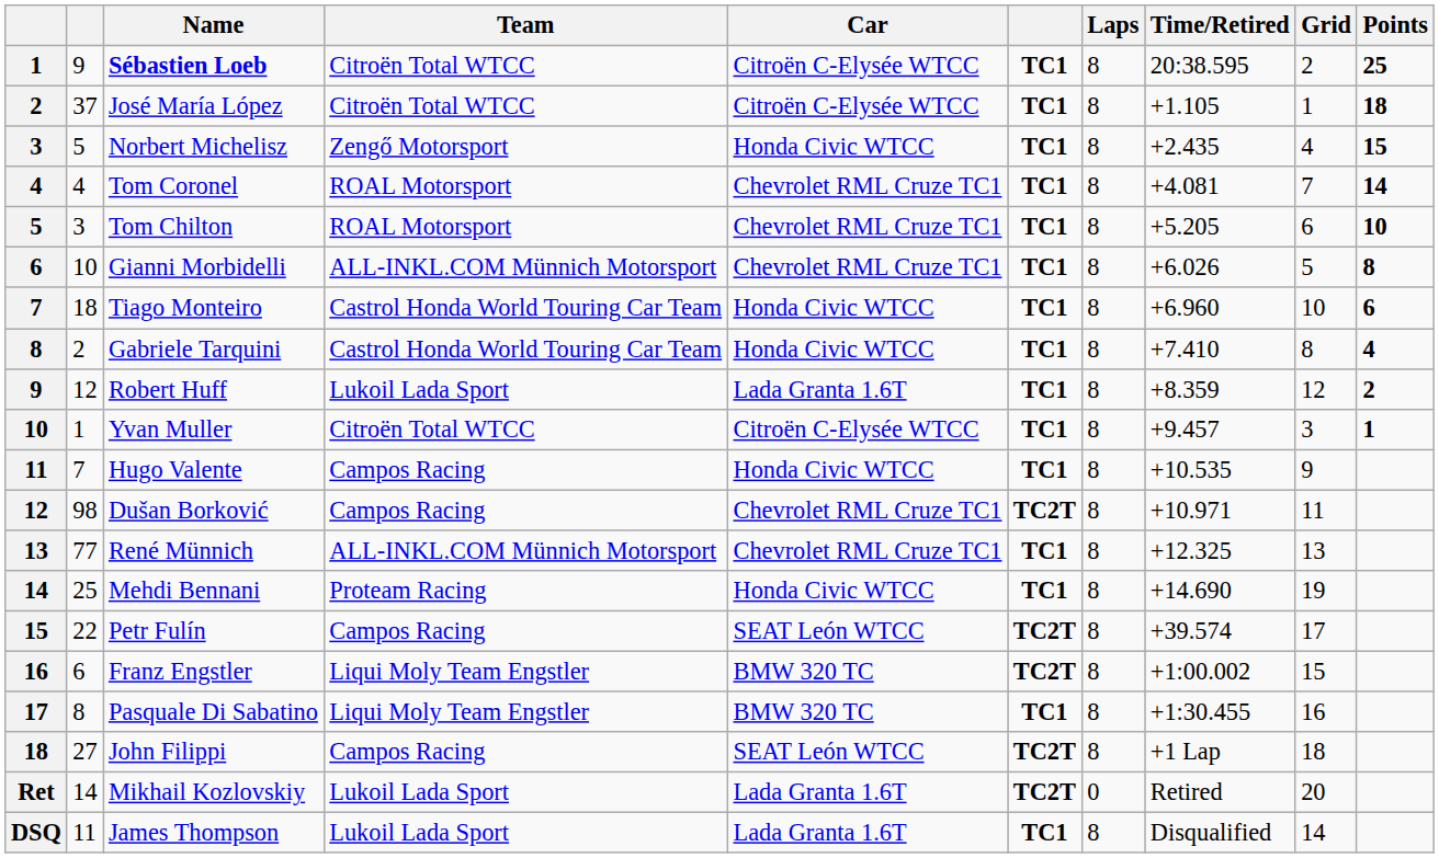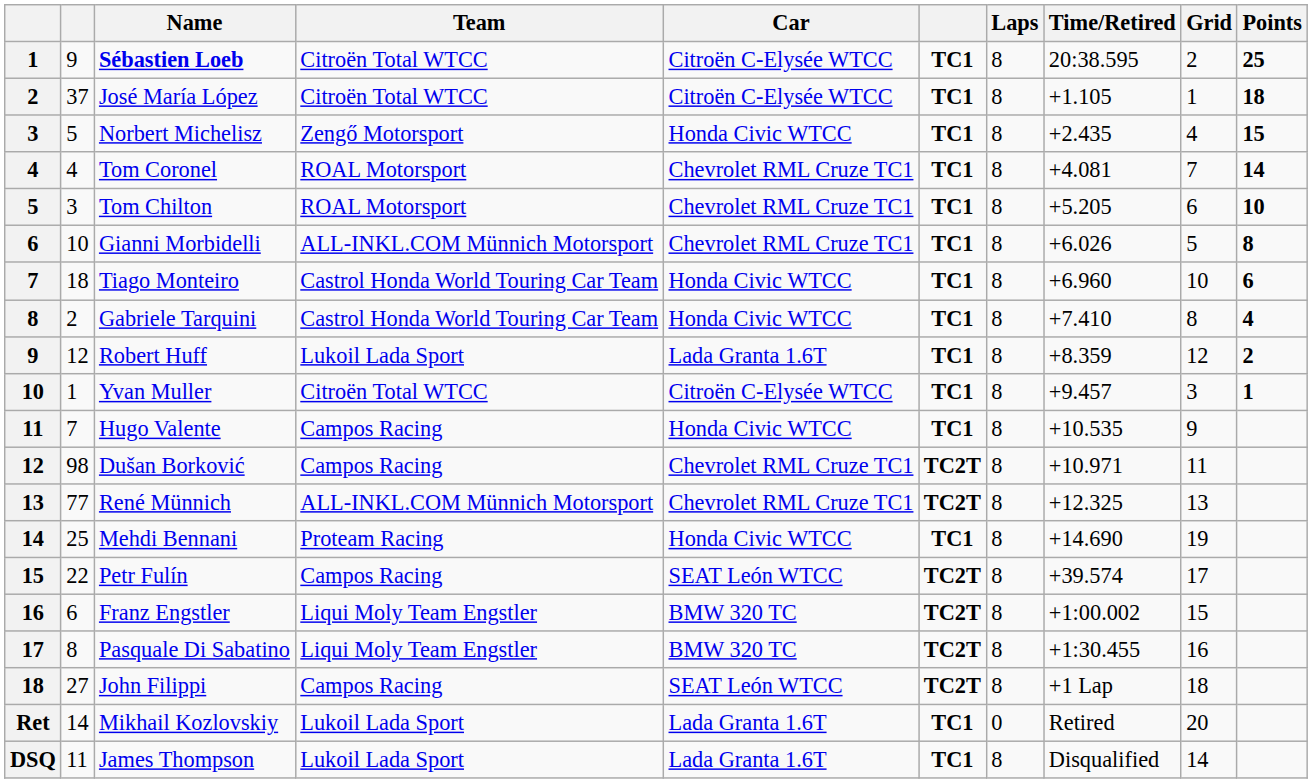 <table class="wikitable sortable" style="font-size: 95%;">
 <tr>
 <th></th>
 <th></th>
 <th>Name</th>
 <th>Team</th>
 <th>Car</th>
 <th></th>
 <th>Laps</th>
 <th>Time/Retired</th>
 <th>Grid</th>
 <th>Points</th>
 </tr>
 <tr>
 <th>1</th>
 <td>9</td>
 <td> <strong><a href='#'>Sébastien Loeb</a></strong></td>
 <td><a href='#'>Citroën Total WTCC</a></td>
 <td><a href='#'>Citroën C-Elysée WTCC</a></td>
 <td align=center><strong><span>TC1</span></strong></td>
 <td>8</td>
 <td>20:38.595</td>
 <td>2</td>
 <td><strong>25</strong></td>
 </tr>
 <tr>
 <th>2</th>
 <td>37</td>
 <td> <a href='#'>José María López</a></td>
 <td><a href='#'>Citroën Total WTCC</a></td>
 <td><a href='#'>Citroën C-Elysée WTCC</a></td>
 <td align=center><strong><span>TC1</span></strong></td>
 <td>8</td>
 <td>+1.105</td>
 <td>1</td>
 <td><strong>18</strong></td>
 </tr>
 <tr>
 <th>3</th>
 <td>5</td>
 <td> <a href='#'>Norbert Michelisz</a></td>
 <td><a href='#'>Zengő Motorsport</a></td>
 <td><a href='#'>Honda Civic WTCC</a></td>
 <td align=center><strong><span>TC1</span></strong></td>
 <td>8</td>
 <td>+2.435</td>
 <td>4</td>
 <td><strong>15</strong></td>
 </tr>
 <tr>
 <th>4</th>
 <td>4</td>
 <td> <a href='#'>Tom Coronel</a></td>
 <td><a href='#'>ROAL Motorsport</a></td>
 <td><a href='#'>Chevrolet RML Cruze TC1</a></td>
 <td align=center><strong><span>TC1</span></strong></td>
 <td>8</td>
 <td>+4.081</td>
 <td>7</td>
 <td><strong>14</strong></td>
 </tr>
 <tr>
 <th>5</th>
 <td>3</td>
 <td> <a href='#'>Tom Chilton</a></td>
 <td><a href='#'>ROAL Motorsport</a></td>
 <td><a href='#'>Chevrolet RML Cruze TC1</a></td>
 <td align=center><strong><span>TC1</span></strong></td>
 <td>8</td>
 <td>+5.205</td>
 <td>6</td>
 <td><strong>10</strong></td>
 </tr>
 <tr>
 <th>6</th>
 <td>10</td>
 <td> <a href='#'>Gianni Morbidelli</a></td>
 <td><a href='#'>ALL-INKL.COM Münnich Motorsport</a></td>
 <td><a href='#'>Chevrolet RML Cruze TC1</a></td>
 <td align=center><strong><span>TC1</span></strong></td>
 <td>8</td>
 <td>+6.026</td>
 <td>5</td>
 <td><strong>8</strong></td>
 </tr>
 <tr>
 <th>7</th>
 <td>18</td>
 <td> <a href='#'>Tiago Monteiro</a></td>
 <td><a href='#'>Castrol Honda World Touring Car Team</a></td>
 <td><a href='#'>Honda Civic WTCC</a></td>
 <td align=center><strong><span>TC1</span></strong></td>
 <td>8</td>
 <td>+6.960</td>
 <td>10</td>
 <td><strong>6</strong></td>
 </tr>
 <tr>
 <th>8</th>
 <td>2</td>
 <td> <a href='#'>Gabriele Tarquini</a></td>
 <td><a href='#'>Castrol Honda World Touring Car Team</a></td>
 <td><a href='#'>Honda Civic WTCC</a></td>
 <td align=center><strong><span>TC1</span></strong></td>
 <td>8</td>
 <td>+7.410</td>
 <td>8</td>
 <td><strong>4</strong></td>
 </tr>
 <tr>
 <th>9</th>
 <td>12</td>
 <td> <a href='#'>Robert Huff</a></td>
 <td><a href='#'>Lukoil Lada Sport</a></td>
 <td><a href='#'>Lada Granta 1.6T</a></td>
 <td align=center><strong><span>TC1</span></strong></td>
 <td>8</td>
 <td>+8.359</td>
 <td>12</td>
 <td><strong>2</strong></td>
 </tr>
 <tr>
 <th>10</th>
 <td>1</td>
 <td> <a href='#'>Yvan Muller</a></td>
 <td><a href='#'>Citroën Total WTCC</a></td>
 <td><a href='#'>Citroën C-Elysée WTCC</a></td>
 <td align=center><strong><span>TC1</span></strong></td>
 <td>8</td>
 <td>+9.457</td>
 <td>3</td>
 <td><strong>1</strong></td>
 </tr>
 <tr>
 <th>11</th>
 <td>7</td>
 <td> <a href='#'>Hugo Valente</a></td>
 <td><a href='#'>Campos Racing</a></td>
 <td><a href='#'>Honda Civic WTCC</a></td>
 <td align=center><strong><span>TC1</span></strong></td>
 <td>8</td>
 <td>+10.535</td>
 <td>9</td>
 <td></td>
 </tr>
 <tr>
 <th>12</th>
 <td>98</td>
 <td> <a href='#'>Dušan Borković</a></td>
 <td><a href='#'>Campos Racing</a></td>
 <td><a href='#'>Chevrolet RML Cruze TC1</a></td>
 <td align=center><strong><span>TC2T</span></strong></td>
 <td>8</td>
 <td>+10.971</td>
 <td>11</td>
 <td></td>
 </tr>
 <tr>
 <th>13</th>
 <td>77</td>
 <td> <a href='#'>René Münnich</a></td>
 <td><a href='#'>ALL-INKL.COM Münnich Motorsport</a></td>
 <td><a href='#'>Chevrolet RML Cruze TC1</a></td>
-<td align=center><strong><span>TC1</span></strong></td>
+<td align=center><strong><span>TC2T</span></strong></td>
 <td>8</td>
 <td>+12.325</td>
 <td>13</td>
 <td></td>
 </tr>
 <tr>
 <th>14</th>
 <td>25</td>
 <td> <a href='#'>Mehdi Bennani</a></td>
 <td><a href='#'>Proteam Racing</a></td>
 <td><a href='#'>Honda Civic WTCC</a></td>
 <td align=center><strong><span>TC1</span></strong></td>
 <td>8</td>
 <td>+14.690</td>
 <td>19</td>
 <td></td>
 </tr>
 <tr>
 <th>15</th>
 <td>22</td>
 <td> <a href='#'>Petr Fulín</a></td>
 <td><a href='#'>Campos Racing</a></td>
 <td><a href='#'>SEAT León WTCC</a></td>
 <td align=center><strong><span>TC2T</span></strong></td>
 <td>8</td>
 <td>+39.574</td>
 <td>17</td>
 <td></td>
 </tr>
 <tr>
 <th>16</th>
 <td>6</td>
 <td> <a href='#'>Franz Engstler</a></td>
 <td><a href='#'>Liqui Moly Team Engstler</a></td>
 <td><a href='#'>BMW 320 TC</a></td>
 <td align=center><strong><span>TC2T</span></strong></td>
 <td>8</td>
 <td>+1:00.002</td>
 <td>15</td>
 <td></td>
 </tr>
 <tr>
 <th>17</th>
 <td>8</td>
 <td> <a href='#'>Pasquale Di Sabatino</a></td>
 <td><a href='#'>Liqui Moly Team Engstler</a></td>
 <td><a href='#'>BMW 320 TC</a></td>
-<td align=center><strong><span>TC1</span></strong></td>
+<td align=center><strong><span>TC2T</span></strong></td>
 <td>8</td>
 <td>+1:30.455</td>
 <td>16</td>
 <td></td>
 </tr>
 <tr>
 <th>18</th>
 <td>27</td>
 <td> <a href='#'>John Filippi</a></td>
 <td><a href='#'>Campos Racing</a></td>
 <td><a href='#'>SEAT León WTCC</a></td>
 <td align=center><strong><span>TC2T</span></strong></td>
 <td>8</td>
 <td>+1 Lap</td>
 <td>18</td>
 <td></td>
 </tr>
 <tr>
 <th>Ret</th>
 <td>14</td>
 <td> <a href='#'>Mikhail Kozlovskiy</a></td>
 <td><a href='#'>Lukoil Lada Sport</a></td>
 <td><a href='#'>Lada Granta 1.6T</a></td>
-<td align=center><strong><span>TC2T</span></strong></td>
+<td align=center><strong><span>TC1</span></strong></td>
 <td>0</td>
 <td>Retired</td>
 <td>20</td>
 <td></td>
 </tr>
 <tr>
 <th>DSQ</th>
 <td>11</td>
 <td> <a href='#'>James Thompson</a></td>
 <td><a href='#'>Lukoil Lada Sport</a></td>
 <td><a href='#'>Lada Granta 1.6T</a></td>
 <td align=center><strong><span>TC1</span></strong></td>
 <td>8</td>
 <td>Disqualified</td>
 <td>14</td>
 <td></td>
 </tr>
 </table>
